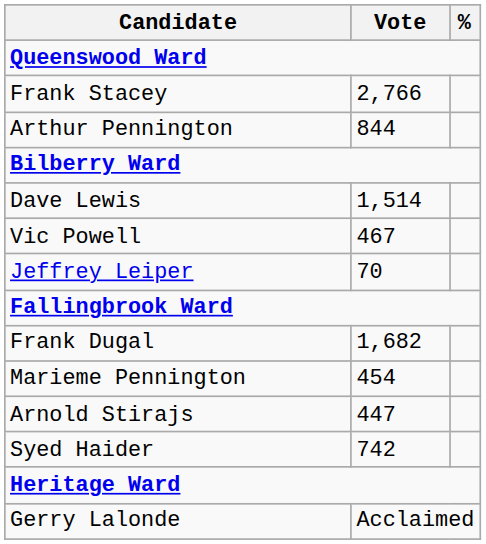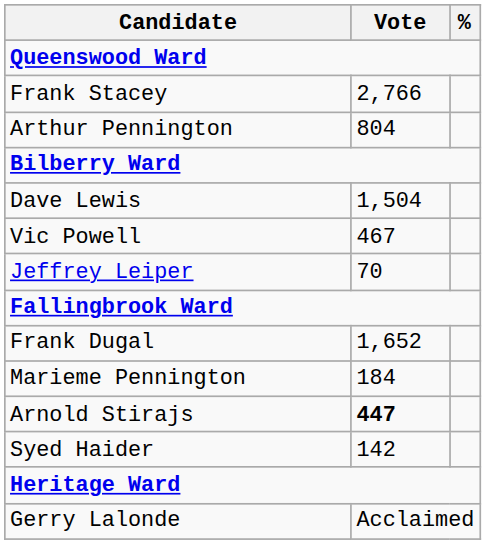 <table class="wikitable">
 <tr>
 <th bgcolor="#DDDDFF" width="200px">Candidate</th>
 <th bgcolor="#DDDDFF">Vote</th>
 <th bgcolor="#DDDDFF">%</th>
 </tr>
 <tr>
 <td colspan="4"><strong><a href='#'>Queenswood Ward</a></strong></td>
 </tr>
 <tr>
 <td>Frank Stacey</td>
 <td>2,766</td>
 <td></td>
 </tr>
 <tr>
 <td>Arthur Pennington</td>
-<td>844</td>
+<td>804</td>
 <td></td>
 </tr>
 <tr>
 <td colspan="4"><strong><a href='#'>Bilberry Ward</a></strong></td>
 </tr>
 <tr>
 <td>Dave Lewis</td>
-<td>1,514</td>
+<td>1,504</td>
 <td></td>
 </tr>
 <tr>
 <td>Vic Powell</td>
 <td>467</td>
 <td></td>
 </tr>
 <tr>
 <td><a href='#'>Jeffrey Leiper</a></td>
 <td>70</td>
 <td></td>
 </tr>
 <tr>
 <td colspan="4"><strong><a href='#'>Fallingbrook Ward</a></strong></td>
 </tr>
 <tr>
 <td>Frank Dugal</td>
-<td>1,682</td>
+<td>1,652</td>
 <td></td>
 </tr>
 <tr>
 <td>Marieme Pennington</td>
-<td>454</td>
+<td>184</td>
 <td></td>
 </tr>
 <tr>
 <td>Arnold Stirajs</td>
-<td>447</td>
+<td><strong>447</strong></td>
 <td></td>
 </tr>
 <tr>
 <td>Syed Haider</td>
-<td>742</td>
+<td>142</td>
 <td></td>
 </tr>
 <tr>
 <td colspan="4"><strong><a href='#'>Heritage Ward</a></strong></td>
 </tr>
 <tr>
 <td>Gerry Lalonde</td>
 <td colspan="2">Acclaimed</td>
 </tr>
 </table>
